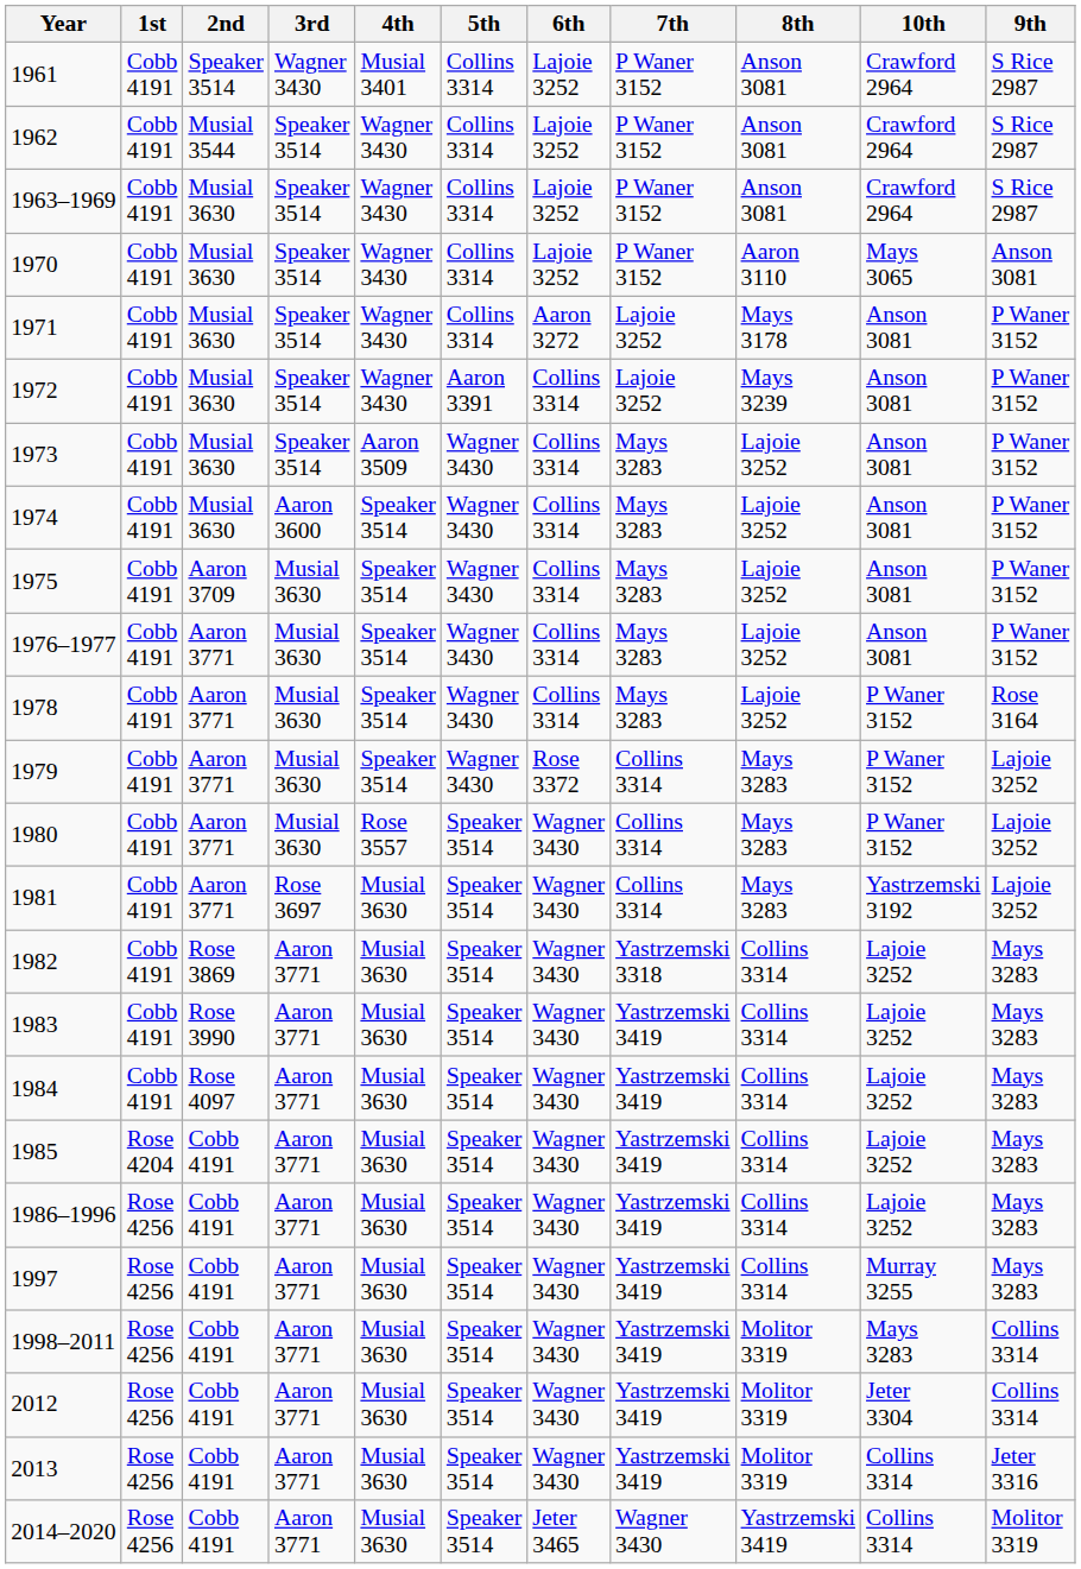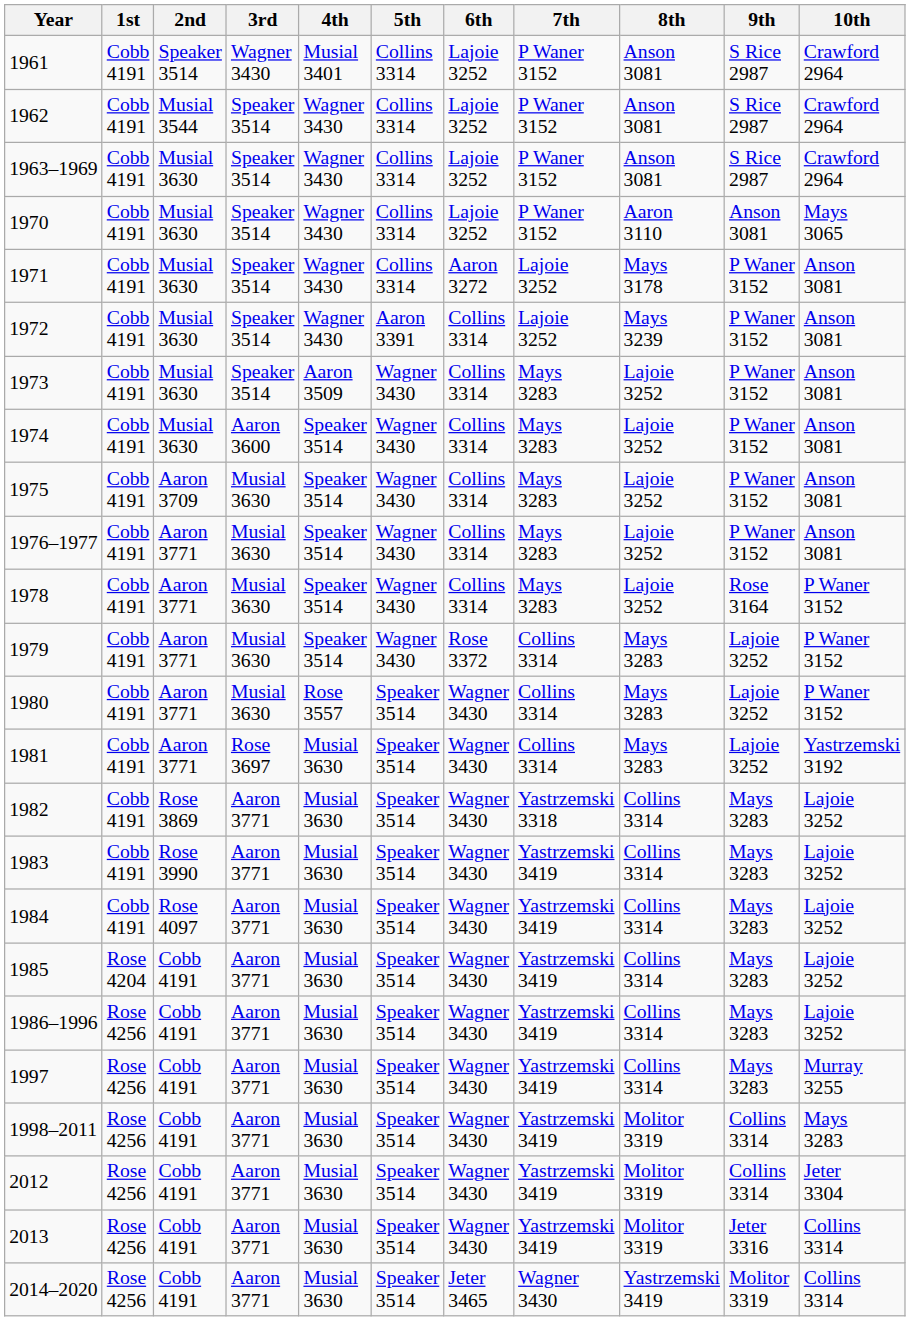 <table class=wikitable>
 <tr>
 <th>Year</th>
 <th>1st</th>
 <th>2nd</th>
 <th>3rd</th>
 <th>4th</th>
 <th>5th</th>
 <th>6th</th>
 <th>7th</th>
 <th>8th</th>
+<th>9th</th>
 <th>10th</th>
-<th>9th</th>
 </tr>
 <tr>
 <td>1961</td>
 <td><a href='#'>Cobb</a><br>4191</td>
 <td><a href='#'>Speaker</a><br>3514</td>
 <td><a href='#'>Wagner</a><br>3430</td>
 <td><a href='#'>Musial</a><br>3401</td>
 <td><a href='#'>Collins</a><br>3314</td>
 <td><a href='#'>Lajoie</a><br>3252</td>
 <td><a href='#'>P Waner</a><br>3152</td>
 <td><a href='#'>Anson</a><br>3081</td>
+<td><a href='#'>S Rice</a><br>2987</td>
 <td><a href='#'>Crawford</a><br>2964</td>
-<td><a href='#'>S Rice</a><br>2987</td>
 </tr>
 <tr>
 <td>1962</td>
 <td><a href='#'>Cobb</a><br>4191</td>
 <td><a href='#'>Musial</a><br>3544</td>
 <td><a href='#'>Speaker</a><br>3514</td>
 <td><a href='#'>Wagner</a><br>3430</td>
 <td><a href='#'>Collins</a><br>3314</td>
 <td><a href='#'>Lajoie</a><br>3252</td>
 <td><a href='#'>P Waner</a><br>3152</td>
 <td><a href='#'>Anson</a><br>3081</td>
+<td><a href='#'>S Rice</a><br>2987</td>
 <td><a href='#'>Crawford</a><br>2964</td>
-<td><a href='#'>S Rice</a><br>2987</td>
 </tr>
 <tr>
 <td>1963–1969</td>
 <td><a href='#'>Cobb</a><br>4191</td>
 <td><a href='#'>Musial</a><br>3630</td>
 <td><a href='#'>Speaker</a><br>3514</td>
 <td><a href='#'>Wagner</a><br>3430</td>
 <td><a href='#'>Collins</a><br>3314</td>
 <td><a href='#'>Lajoie</a><br>3252</td>
 <td><a href='#'>P Waner</a><br>3152</td>
 <td><a href='#'>Anson</a><br>3081</td>
+<td><a href='#'>S Rice</a><br>2987</td>
 <td><a href='#'>Crawford</a><br>2964</td>
-<td><a href='#'>S Rice</a><br>2987</td>
 </tr>
 <tr>
 <td>1970</td>
 <td><a href='#'>Cobb</a><br>4191</td>
 <td><a href='#'>Musial</a><br>3630</td>
 <td><a href='#'>Speaker</a><br>3514</td>
 <td><a href='#'>Wagner</a><br>3430</td>
 <td><a href='#'>Collins</a><br>3314</td>
 <td><a href='#'>Lajoie</a><br>3252</td>
 <td><a href='#'>P Waner</a><br>3152</td>
 <td><a href='#'>Aaron</a><br>3110</td>
+<td><a href='#'>Anson</a><br>3081</td>
 <td><a href='#'>Mays</a><br>3065</td>
-<td><a href='#'>Anson</a><br>3081</td>
 </tr>
 <tr>
 <td>1971</td>
 <td><a href='#'>Cobb</a><br>4191</td>
 <td><a href='#'>Musial</a><br>3630</td>
 <td><a href='#'>Speaker</a><br>3514</td>
 <td><a href='#'>Wagner</a><br>3430</td>
 <td><a href='#'>Collins</a><br>3314</td>
 <td><a href='#'>Aaron</a><br>3272</td>
 <td><a href='#'>Lajoie</a><br>3252</td>
 <td><a href='#'>Mays</a><br>3178</td>
+<td><a href='#'>P Waner</a><br>3152</td>
 <td><a href='#'>Anson</a><br>3081</td>
-<td><a href='#'>P Waner</a><br>3152</td>
 </tr>
 <tr>
 <td>1972</td>
 <td><a href='#'>Cobb</a><br>4191</td>
 <td><a href='#'>Musial</a><br>3630</td>
 <td><a href='#'>Speaker</a><br>3514</td>
 <td><a href='#'>Wagner</a><br>3430</td>
 <td><a href='#'>Aaron</a><br>3391</td>
 <td><a href='#'>Collins</a><br>3314</td>
 <td><a href='#'>Lajoie</a><br>3252</td>
 <td><a href='#'>Mays</a><br>3239</td>
+<td><a href='#'>P Waner</a><br>3152</td>
 <td><a href='#'>Anson</a><br>3081</td>
-<td><a href='#'>P Waner</a><br>3152</td>
 </tr>
 <tr>
 <td>1973</td>
 <td><a href='#'>Cobb</a><br>4191</td>
 <td><a href='#'>Musial</a><br>3630</td>
 <td><a href='#'>Speaker</a><br>3514</td>
 <td><a href='#'>Aaron</a><br>3509</td>
 <td><a href='#'>Wagner</a><br>3430</td>
 <td><a href='#'>Collins</a><br>3314</td>
 <td><a href='#'>Mays</a><br>3283</td>
 <td><a href='#'>Lajoie</a><br>3252</td>
+<td><a href='#'>P Waner</a><br>3152</td>
 <td><a href='#'>Anson</a><br>3081</td>
-<td><a href='#'>P Waner</a><br>3152</td>
 </tr>
 <tr>
 <td>1974</td>
 <td><a href='#'>Cobb</a><br>4191</td>
 <td><a href='#'>Musial</a><br>3630</td>
 <td><a href='#'>Aaron</a><br>3600</td>
 <td><a href='#'>Speaker</a><br>3514</td>
 <td><a href='#'>Wagner</a><br>3430</td>
 <td><a href='#'>Collins</a><br>3314</td>
 <td><a href='#'>Mays</a><br>3283</td>
 <td><a href='#'>Lajoie</a><br>3252</td>
+<td><a href='#'>P Waner</a><br>3152</td>
 <td><a href='#'>Anson</a><br>3081</td>
-<td><a href='#'>P Waner</a><br>3152</td>
 </tr>
 <tr>
 <td>1975</td>
 <td><a href='#'>Cobb</a><br>4191</td>
 <td><a href='#'>Aaron</a><br>3709</td>
 <td><a href='#'>Musial</a><br>3630</td>
 <td><a href='#'>Speaker</a><br>3514</td>
 <td><a href='#'>Wagner</a><br>3430</td>
 <td><a href='#'>Collins</a><br>3314</td>
 <td><a href='#'>Mays</a><br>3283</td>
 <td><a href='#'>Lajoie</a><br>3252</td>
+<td><a href='#'>P Waner</a><br>3152</td>
 <td><a href='#'>Anson</a><br>3081</td>
-<td><a href='#'>P Waner</a><br>3152</td>
 </tr>
 <tr>
 <td>1976–1977</td>
 <td><a href='#'>Cobb</a><br>4191</td>
 <td><a href='#'>Aaron</a><br>3771</td>
 <td><a href='#'>Musial</a><br>3630</td>
 <td><a href='#'>Speaker</a><br>3514</td>
 <td><a href='#'>Wagner</a><br>3430</td>
 <td><a href='#'>Collins</a><br>3314</td>
 <td><a href='#'>Mays</a><br>3283</td>
 <td><a href='#'>Lajoie</a><br>3252</td>
+<td><a href='#'>P Waner</a><br>3152</td>
 <td><a href='#'>Anson</a><br>3081</td>
-<td><a href='#'>P Waner</a><br>3152</td>
 </tr>
 <tr>
 <td>1978</td>
 <td><a href='#'>Cobb</a><br>4191</td>
 <td><a href='#'>Aaron</a><br>3771</td>
 <td><a href='#'>Musial</a><br>3630</td>
 <td><a href='#'>Speaker</a><br>3514</td>
 <td><a href='#'>Wagner</a><br>3430</td>
 <td><a href='#'>Collins</a><br>3314</td>
 <td><a href='#'>Mays</a><br>3283</td>
 <td><a href='#'>Lajoie</a><br>3252</td>
+<td><a href='#'>Rose</a><br>3164</td>
 <td><a href='#'>P Waner</a><br>3152</td>
-<td><a href='#'>Rose</a><br>3164</td>
 </tr>
 <tr>
 <td>1979</td>
 <td><a href='#'>Cobb</a><br>4191</td>
 <td><a href='#'>Aaron</a><br>3771</td>
 <td><a href='#'>Musial</a><br>3630</td>
 <td><a href='#'>Speaker</a><br>3514</td>
 <td><a href='#'>Wagner</a><br>3430</td>
 <td><a href='#'>Rose</a><br>3372</td>
 <td><a href='#'>Collins</a><br>3314</td>
 <td><a href='#'>Mays</a><br>3283</td>
+<td><a href='#'>Lajoie</a><br>3252</td>
 <td><a href='#'>P Waner</a><br>3152</td>
-<td><a href='#'>Lajoie</a><br>3252</td>
 </tr>
 <tr>
 <td>1980</td>
 <td><a href='#'>Cobb</a><br>4191</td>
 <td><a href='#'>Aaron</a><br>3771</td>
 <td><a href='#'>Musial</a><br>3630</td>
 <td><a href='#'>Rose</a><br>3557</td>
 <td><a href='#'>Speaker</a><br>3514</td>
 <td><a href='#'>Wagner</a><br>3430</td>
 <td><a href='#'>Collins</a><br>3314</td>
 <td><a href='#'>Mays</a><br>3283</td>
+<td><a href='#'>Lajoie</a><br>3252</td>
 <td><a href='#'>P Waner</a><br>3152</td>
-<td><a href='#'>Lajoie</a><br>3252</td>
 </tr>
 <tr>
 <td>1981</td>
 <td><a href='#'>Cobb</a><br>4191</td>
 <td><a href='#'>Aaron</a><br>3771</td>
 <td><a href='#'>Rose</a><br>3697</td>
 <td><a href='#'>Musial</a><br>3630</td>
 <td><a href='#'>Speaker</a><br>3514</td>
 <td><a href='#'>Wagner</a><br>3430</td>
 <td><a href='#'>Collins</a><br>3314</td>
 <td><a href='#'>Mays</a><br>3283</td>
+<td><a href='#'>Lajoie</a><br>3252</td>
 <td><a href='#'>Yastrzemski</a><br>3192</td>
-<td><a href='#'>Lajoie</a><br>3252</td>
 </tr>
 <tr>
 <td>1982</td>
 <td><a href='#'>Cobb</a><br>4191</td>
 <td><a href='#'>Rose</a><br>3869</td>
 <td><a href='#'>Aaron</a><br>3771</td>
 <td><a href='#'>Musial</a><br>3630</td>
 <td><a href='#'>Speaker</a><br>3514</td>
 <td><a href='#'>Wagner</a><br>3430</td>
 <td><a href='#'>Yastrzemski</a><br>3318</td>
 <td><a href='#'>Collins</a><br>3314</td>
+<td><a href='#'>Mays</a><br>3283</td>
 <td><a href='#'>Lajoie</a><br>3252</td>
-<td><a href='#'>Mays</a><br>3283</td>
 </tr>
 <tr>
 <td>1983</td>
 <td><a href='#'>Cobb</a><br>4191</td>
 <td><a href='#'>Rose</a><br>3990</td>
 <td><a href='#'>Aaron</a><br>3771</td>
 <td><a href='#'>Musial</a><br>3630</td>
 <td><a href='#'>Speaker</a><br>3514</td>
 <td><a href='#'>Wagner</a><br>3430</td>
 <td><a href='#'>Yastrzemski</a><br>3419</td>
 <td><a href='#'>Collins</a><br>3314</td>
+<td><a href='#'>Mays</a><br>3283</td>
 <td><a href='#'>Lajoie</a><br>3252</td>
-<td><a href='#'>Mays</a><br>3283</td>
 </tr>
 <tr>
 <td>1984</td>
 <td><a href='#'>Cobb</a><br>4191</td>
 <td><a href='#'>Rose</a><br>4097</td>
 <td><a href='#'>Aaron</a><br>3771</td>
 <td><a href='#'>Musial</a><br>3630</td>
 <td><a href='#'>Speaker</a><br>3514</td>
 <td><a href='#'>Wagner</a><br>3430</td>
 <td><a href='#'>Yastrzemski</a><br>3419</td>
 <td><a href='#'>Collins</a><br>3314</td>
+<td><a href='#'>Mays</a><br>3283</td>
 <td><a href='#'>Lajoie</a><br>3252</td>
-<td><a href='#'>Mays</a><br>3283</td>
 </tr>
 <tr>
 <td>1985</td>
 <td><a href='#'>Rose</a><br>4204</td>
 <td><a href='#'>Cobb</a><br>4191</td>
 <td><a href='#'>Aaron</a><br>3771</td>
 <td><a href='#'>Musial</a><br>3630</td>
 <td><a href='#'>Speaker</a><br>3514</td>
 <td><a href='#'>Wagner</a><br>3430</td>
 <td><a href='#'>Yastrzemski</a><br>3419</td>
 <td><a href='#'>Collins</a><br>3314</td>
+<td><a href='#'>Mays</a><br>3283</td>
 <td><a href='#'>Lajoie</a><br>3252</td>
-<td><a href='#'>Mays</a><br>3283</td>
 </tr>
 <tr>
 <td>1986–1996</td>
 <td><a href='#'>Rose</a><br>4256</td>
 <td><a href='#'>Cobb</a><br>4191</td>
 <td><a href='#'>Aaron</a><br>3771</td>
 <td><a href='#'>Musial</a><br>3630</td>
 <td><a href='#'>Speaker</a><br>3514</td>
 <td><a href='#'>Wagner</a><br>3430</td>
 <td><a href='#'>Yastrzemski</a><br>3419</td>
 <td><a href='#'>Collins</a><br>3314</td>
+<td><a href='#'>Mays</a><br>3283</td>
 <td><a href='#'>Lajoie</a><br>3252</td>
-<td><a href='#'>Mays</a><br>3283</td>
 </tr>
 <tr>
 <td>1997</td>
 <td><a href='#'>Rose</a><br>4256</td>
 <td><a href='#'>Cobb</a><br>4191</td>
 <td><a href='#'>Aaron</a><br>3771</td>
 <td><a href='#'>Musial</a><br>3630</td>
 <td><a href='#'>Speaker</a><br>3514</td>
 <td><a href='#'>Wagner</a><br>3430</td>
 <td><a href='#'>Yastrzemski</a><br>3419</td>
 <td><a href='#'>Collins</a><br>3314</td>
+<td><a href='#'>Mays</a><br>3283</td>
 <td><a href='#'>Murray</a><br>3255</td>
-<td><a href='#'>Mays</a><br>3283</td>
 </tr>
 <tr>
 <td>1998–2011</td>
 <td><a href='#'>Rose</a><br>4256</td>
 <td><a href='#'>Cobb</a><br>4191</td>
 <td><a href='#'>Aaron</a><br>3771</td>
 <td><a href='#'>Musial</a><br>3630</td>
 <td><a href='#'>Speaker</a><br>3514</td>
 <td><a href='#'>Wagner</a><br>3430</td>
 <td><a href='#'>Yastrzemski</a><br>3419</td>
 <td><a href='#'>Molitor</a><br>3319</td>
+<td><a href='#'>Collins</a><br>3314</td>
 <td><a href='#'>Mays</a><br>3283</td>
-<td><a href='#'>Collins</a><br>3314</td>
 </tr>
 <tr>
 <td>2012</td>
 <td><a href='#'>Rose</a><br>4256</td>
 <td><a href='#'>Cobb</a><br>4191</td>
 <td><a href='#'>Aaron</a><br>3771</td>
 <td><a href='#'>Musial</a><br>3630</td>
 <td><a href='#'>Speaker</a><br>3514</td>
 <td><a href='#'>Wagner</a><br>3430</td>
 <td><a href='#'>Yastrzemski</a><br>3419</td>
 <td><a href='#'>Molitor</a><br>3319</td>
+<td><a href='#'>Collins</a><br>3314</td>
 <td><a href='#'>Jeter</a><br>3304</td>
-<td><a href='#'>Collins</a><br>3314</td>
 </tr>
 <tr>
 <td>2013</td>
 <td><a href='#'>Rose</a><br>4256</td>
 <td><a href='#'>Cobb</a><br>4191</td>
 <td><a href='#'>Aaron</a><br>3771</td>
 <td><a href='#'>Musial</a><br>3630</td>
 <td><a href='#'>Speaker</a><br>3514</td>
 <td><a href='#'>Wagner</a><br>3430</td>
 <td><a href='#'>Yastrzemski</a><br>3419</td>
 <td><a href='#'>Molitor</a><br>3319</td>
+<td><a href='#'>Jeter</a><br>3316</td>
 <td><a href='#'>Collins</a><br>3314</td>
-<td><a href='#'>Jeter</a><br>3316</td>
 </tr>
 <tr>
 <td>2014–2020</td>
 <td><a href='#'>Rose</a><br>4256</td>
 <td><a href='#'>Cobb</a><br>4191</td>
 <td><a href='#'>Aaron</a><br>3771</td>
 <td><a href='#'>Musial</a><br>3630</td>
 <td><a href='#'>Speaker</a><br>3514</td>
 <td><a href='#'>Jeter</a><br>3465</td>
 <td><a href='#'>Wagner</a><br>3430</td>
 <td><a href='#'>Yastrzemski</a><br>3419</td>
+<td><a href='#'>Molitor</a><br>3319</td>
 <td><a href='#'>Collins</a><br>3314</td>
-<td><a href='#'>Molitor</a><br>3319</td>
 </tr>
 </table>
